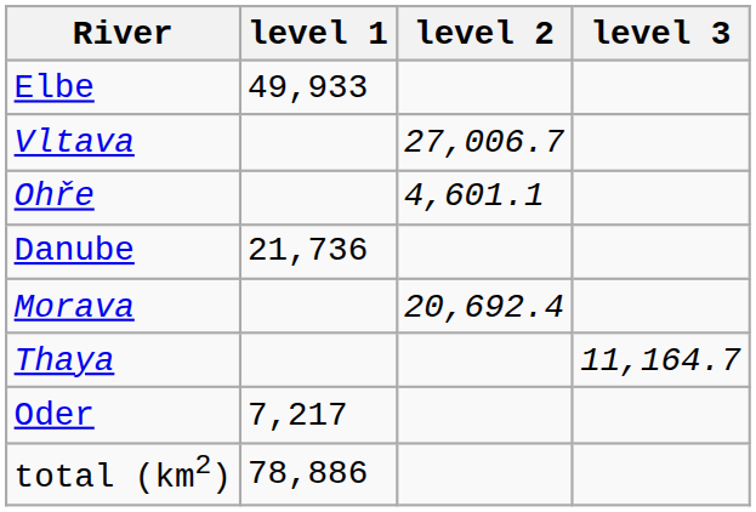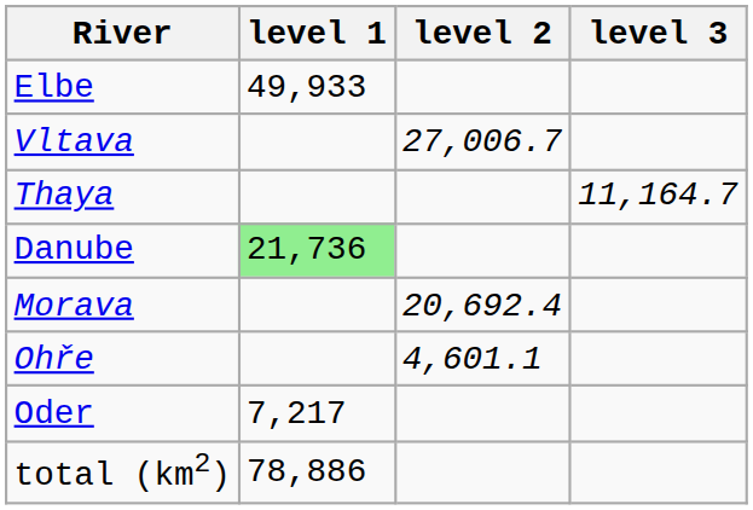 <table class="wikitable">
 <tr>
 <th align=left>River</th>
 <th>level 1</th>
 <th>level 2</th>
 <th>level 3</th>
 </tr>
 <tr>
 <td><a href='#'>Elbe</a></td>
 <td>49,933</td>
 <td></td>
 <td></td>
 </tr>
 <tr>
 <td><em><a href='#'>Vltava</a></em></td>
 <td></td>
 <td><em>27,006.7</em></td>
 <td></td>
 </tr>
 <tr>
-<td><em><a href='#'>Ohře</a></em></td>
+<td><em><a href='#'>Thaya</a></em></td>
 <td></td>
-<td><em>4,601.1</em></td>
 <td></td>
+<td><em>11,164.7</em></td>
 </tr>
 <tr>
 <td><a href='#'>Danube</a></td>
-<td>21,736</td>
+<td style="background: lightgreen;">21,736</td>
 <td></td>
 </tr>
 <tr>
 <td><em><a href='#'>Morava</a></em></td>
 <td></td>
 <td><em>20,692.4</em></td>
 <td></td>
 </tr>
 <tr>
-<td><em><a href='#'>Thaya</a></em></td>
+<td><em><a href='#'>Ohře</a></em></td>
 <td></td>
+<td><em>4,601.1</em></td>
 <td></td>
-<td><em>11,164.7</em></td>
 </tr>
 <tr>
 <td><a href='#'>Oder</a></td>
 <td>7,217</td>
 <td></td>
 <td></td>
 </tr>
 <tr>
 <td>total (km<sup>2</sup>)</td>
 <td>78,886</td>
 <td></td>
 </tr>
 </table>
